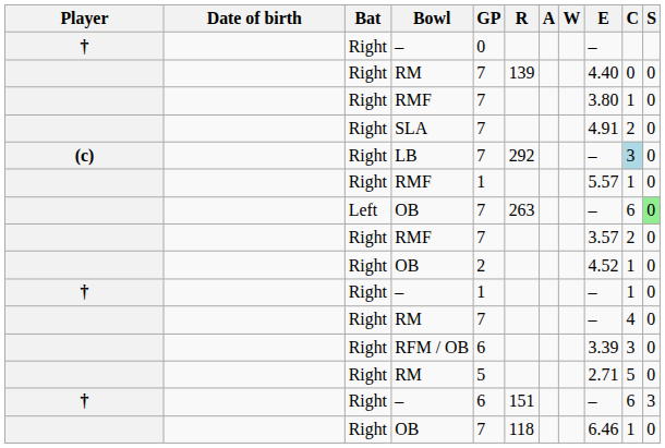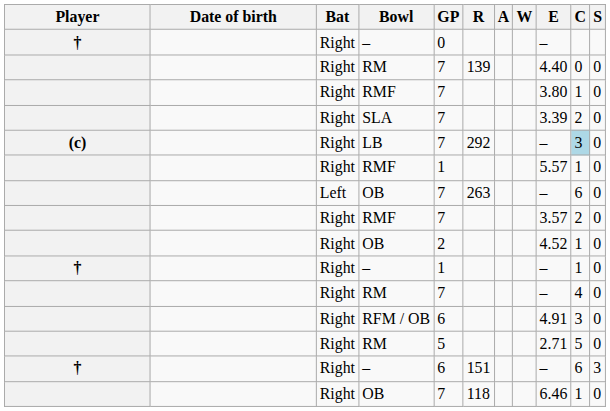 <table class="wikitable sortable plainrowheaders">
 <tr>
 <th scope="col" width="140">Player</th>
 <th scope="col" width="160">Date of birth</th>
 <th scope="col">Bat</th>
 <th scope="col">Bowl</th>
 <th scope="col">GP</th>
 <th scope="col">R</th>
 <th scope="col">A</th>
 <th scope="col">W</th>
 <th scope="col">E</th>
 <th scope="col">C</th>
 <th scope="col">S</th>
 </tr>
 <tr>
 <th scope="row">†</th>
 <td></td>
 <td>Right</td>
 <td>–</td>
 <td>0</td>
 <td></td>
 <td></td>
 <td></td>
 <td>–</td>
 <td></td>
 <td></td>
 </tr>
 <tr>
 <th scope="row"></th>
 <td></td>
 <td>Right</td>
 <td>RM</td>
 <td>7</td>
 <td>139</td>
 <td></td>
 <td></td>
 <td>4.40</td>
 <td>0</td>
 <td>0</td>
 </tr>
 <tr>
 <th scope="row"></th>
 <td></td>
 <td>Right</td>
 <td>RMF</td>
 <td>7</td>
 <td></td>
 <td></td>
 <td></td>
 <td>3.80</td>
 <td>1</td>
 <td>0</td>
 </tr>
 <tr>
 <th scope="row"></th>
 <td></td>
 <td>Right</td>
 <td>SLA</td>
 <td>7</td>
 <td></td>
 <td></td>
 <td></td>
-<td>4.91</td>
+<td>3.39</td>
 <td>2</td>
 <td>0</td>
 </tr>
 <tr>
 <th scope="row"> (c)</th>
 <td></td>
 <td>Right</td>
 <td>LB</td>
 <td>7</td>
 <td>292</td>
 <td></td>
 <td></td>
 <td>–</td>
 <td style="background: lightblue;">3</td>
 <td>0</td>
 </tr>
 <tr>
 <th scope="row"></th>
 <td></td>
 <td>Right</td>
 <td>RMF</td>
 <td>1</td>
 <td></td>
 <td></td>
 <td></td>
 <td>5.57</td>
 <td>1</td>
 <td>0</td>
 </tr>
 <tr>
 <th scope="row"></th>
 <td></td>
 <td>Left</td>
 <td>OB</td>
 <td>7</td>
 <td>263</td>
 <td></td>
 <td></td>
 <td>–</td>
 <td>6</td>
-<td style="background: lightgreen;">0</td>
+<td>0</td>
 </tr>
 <tr>
 <th scope="row"></th>
 <td></td>
 <td>Right</td>
 <td>RMF</td>
 <td>7</td>
 <td></td>
 <td></td>
 <td></td>
 <td>3.57</td>
 <td>2</td>
 <td>0</td>
 </tr>
 <tr>
 <th scope="row"></th>
 <td></td>
 <td>Right</td>
 <td>OB</td>
 <td>2</td>
 <td></td>
 <td></td>
 <td></td>
 <td>4.52</td>
 <td>1</td>
 <td>0</td>
 </tr>
 <tr>
 <th scope="row">†</th>
 <td></td>
 <td>Right</td>
 <td>–</td>
 <td>1</td>
 <td></td>
 <td></td>
 <td></td>
 <td>–</td>
 <td>1</td>
 <td>0</td>
 </tr>
 <tr>
 <th scope="row"></th>
 <td></td>
 <td>Right</td>
 <td>RM</td>
 <td>7</td>
 <td></td>
 <td></td>
 <td></td>
 <td>–</td>
 <td>4</td>
 <td>0</td>
 </tr>
 <tr>
 <th scope="row"></th>
 <td></td>
 <td>Right</td>
 <td>RFM / OB</td>
 <td>6</td>
 <td></td>
 <td></td>
 <td></td>
-<td>3.39</td>
+<td>4.91</td>
 <td>3</td>
 <td>0</td>
 </tr>
 <tr>
 <th scope="row"></th>
 <td></td>
 <td>Right</td>
 <td>RM</td>
 <td>5</td>
 <td></td>
 <td></td>
 <td></td>
 <td>2.71</td>
 <td>5</td>
 <td>0</td>
 </tr>
 <tr>
 <th scope="row">†</th>
 <td></td>
 <td>Right</td>
 <td>–</td>
 <td>6</td>
 <td>151</td>
 <td></td>
 <td></td>
 <td>–</td>
 <td>6</td>
 <td>3</td>
 </tr>
 <tr>
 <th scope="row"></th>
 <td></td>
 <td>Right</td>
 <td>OB</td>
 <td>7</td>
 <td>118</td>
 <td></td>
 <td></td>
 <td>6.46</td>
 <td>1</td>
 <td>0</td>
 </tr>
 </table>
